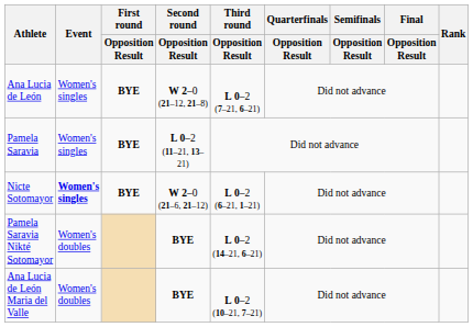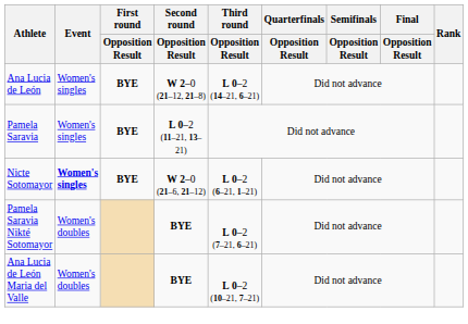 <table class="wikitable" style="font-size:90%">
 <tr>
 <th rowspan="2">Athlete</th>
 <th rowspan="2">Event</th>
 <th>First round</th>
 <th>Second round</th>
 <th>Third round</th>
 <th>Quarterfinals</th>
 <th>Semifinals</th>
 <th>Final</th>
 <th rowspan="2">Rank</th>
 </tr>
 <tr>
 <th>Opposition<br>Result</th>
 <th>Opposition<br>Result</th>
 <th>Opposition<br>Result</th>
 <th>Opposition<br>Result</th>
 <th>Opposition<br>Result</th>
 <th>Opposition<br>Result</th>
 </tr>
 <tr>
 <td><a href='#'>Ana Lucia de León</a></td>
 <td><a href='#'>Women's singles</a></td>
 <td align=center><strong>BYE</strong></td>
 <td align=center><br> <strong>W</strong> <strong>2</strong>–0<br><small>(<strong>21</strong>–12, <strong>21</strong>–8)</small></td>
-<td align=center><br><br> <strong>L</strong> <strong>0</strong>–2<br><small>(<strong>7</strong>–21, <strong>6</strong>–21)</small></td>
+<td align=center><br> <strong>L</strong> <strong>0</strong>–2<br><small>(<strong>14</strong>–21, <strong>6</strong>–21)</small></td>
 <td align=center colspan=3>Did not advance</td>
 <td align=center></td>
 </tr>
 <tr>
 <td><a href='#'>Pamela Saravia</a></td>
 <td><a href='#'>Women's singles</a></td>
 <td align=center><strong>BYE</strong></td>
 <td align=center><br> <strong>L</strong> <strong>0</strong>–2<br><small>(<strong>11</strong>–21, <strong>13</strong>–21)</small></td>
 <td align=center colspan=4>Did not advance</td>
 <td align=center></td>
 </tr>
 <tr>
 <td><a href='#'>Nicte Sotomayor</a></td>
 <td><strong><a href='#'>Women's singles</a></strong></td>
 <td align=center><strong>BYE</strong></td>
 <td align=center><br> <strong>W</strong> <strong>2</strong>–0<br><small>(<strong>21</strong>–6, <strong>21</strong>–12)</small></td>
 <td align=center><br> <strong>L</strong> <strong>0</strong>–2<br><small>(<strong>6</strong>–21, <strong>1</strong>–21)</small></td>
 <td align=center colspan=3>Did not advance</td>
 <td align=center></td>
 </tr>
 <tr>
 <td><a href='#'>Pamela Saravia</a><br><a href='#'>Nikté Sotomayor</a></td>
 <td><a href='#'>Women's doubles</a></td>
 <td align=center bgcolor=wheat></td>
 <td align=center><strong>BYE</strong></td>
-<td align=center><br> <strong>L</strong> <strong>0</strong>–2<br><small>(<strong>14</strong>–21, <strong>6</strong>–21)</small></td>
+<td align=center><br><br> <strong>L</strong> <strong>0</strong>–2<br><small>(<strong>7</strong>–21, <strong>6</strong>–21)</small></td>
 <td align=center colspan=3>Did not advance</td>
 <td align=center></td>
 </tr>
 <tr>
 <td><a href='#'>Ana Lucia de León</a><br><a href='#'>Maria del Valle</a></td>
 <td><a href='#'>Women's doubles</a></td>
 <td align=center bgcolor=wheat></td>
 <td align=center><strong>BYE</strong></td>
 <td align=center><br><br> <strong>L</strong> <strong>0</strong>–2<br><small>(<strong>10</strong>–21, <strong>7</strong>–21)</small></td>
 <td align=center colspan=3>Did not advance</td>
 <td align=center></td>
 </tr>
 </table>
